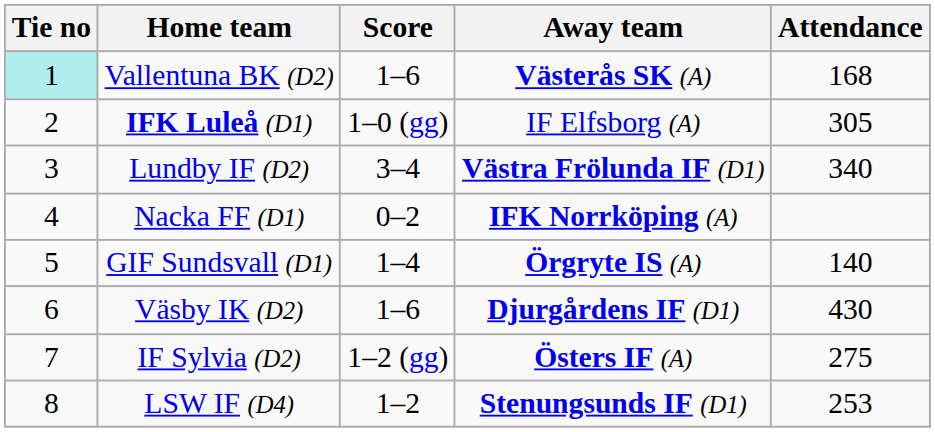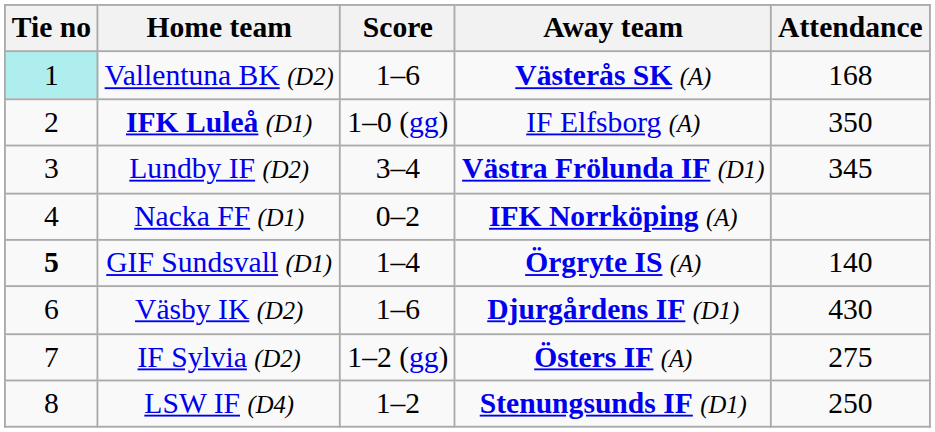 <table class="wikitable" style="text-align:center">
 <tr>
 <th style= width="40px">Tie no</th>
 <th style= width="150px">Home team</th>
 <th style= width="60px">Score</th>
 <th style= width="150px">Away team</th>
 <th style= width="30px">Attendance</th>
 </tr>
 <tr>
 <td style="background: paleturquoise;">1</td>
 <td><a href='#'>Vallentuna BK</a> <em><small>(D2)</small></em></td>
 <td>1–6</td>
 <td><strong><a href='#'>Västerås SK</a></strong>  <em><small>(A)</small></em></td>
 <td>168</td>
 </tr>
 <tr>
 <td>2</td>
 <td><strong><a href='#'>IFK Luleå</a></strong> <em><small>(D1)</small></em></td>
 <td>1–0 (<a href='#'>gg</a>)</td>
 <td><a href='#'>IF Elfsborg</a> <em><small>(A)</small></em></td>
-<td>305</td>
+<td>350</td>
 </tr>
 <tr>
 <td>3</td>
 <td><a href='#'>Lundby IF</a> <em><small>(D2)</small></em></td>
 <td>3–4</td>
 <td><strong><a href='#'>Västra Frölunda IF</a></strong> <em><small>(D1)</small></em></td>
-<td>340</td>
+<td>345</td>
 </tr>
 <tr>
 <td>4</td>
 <td><a href='#'>Nacka FF</a> <em><small>(D1)</small></em></td>
 <td>0–2</td>
 <td><strong><a href='#'>IFK Norrköping</a></strong> <em><small>(A)</small></em></td>
 <td></td>
 </tr>
 <tr>
-<td>5</td>
+<td><strong>5</strong></td>
 <td><a href='#'>GIF Sundsvall</a> <em><small>(D1)</small></em></td>
 <td>1–4</td>
 <td><strong><a href='#'>Örgryte IS</a></strong> <em><small>(A)</small></em></td>
 <td>140</td>
 </tr>
 <tr>
 <td>6</td>
 <td><a href='#'>Väsby IK</a> <em><small>(D2)</small></em></td>
 <td>1–6</td>
 <td><strong><a href='#'>Djurgårdens IF</a></strong> <em><small>(D1)</small></em></td>
 <td>430</td>
 </tr>
 <tr>
 <td>7</td>
 <td><a href='#'>IF Sylvia</a> <em><small>(D2)</small></em></td>
 <td>1–2 (<a href='#'>gg</a>)</td>
 <td><strong><a href='#'>Östers IF</a></strong> <em><small>(A)</small></em></td>
 <td>275</td>
 </tr>
 <tr>
 <td>8</td>
 <td><a href='#'>LSW IF</a> <em><small>(D4)</small></em></td>
 <td>1–2</td>
 <td><strong><a href='#'>Stenungsunds IF</a></strong> <em><small>(D1)</small></em></td>
-<td>253</td>
+<td>250</td>
 </tr>
 </table>
